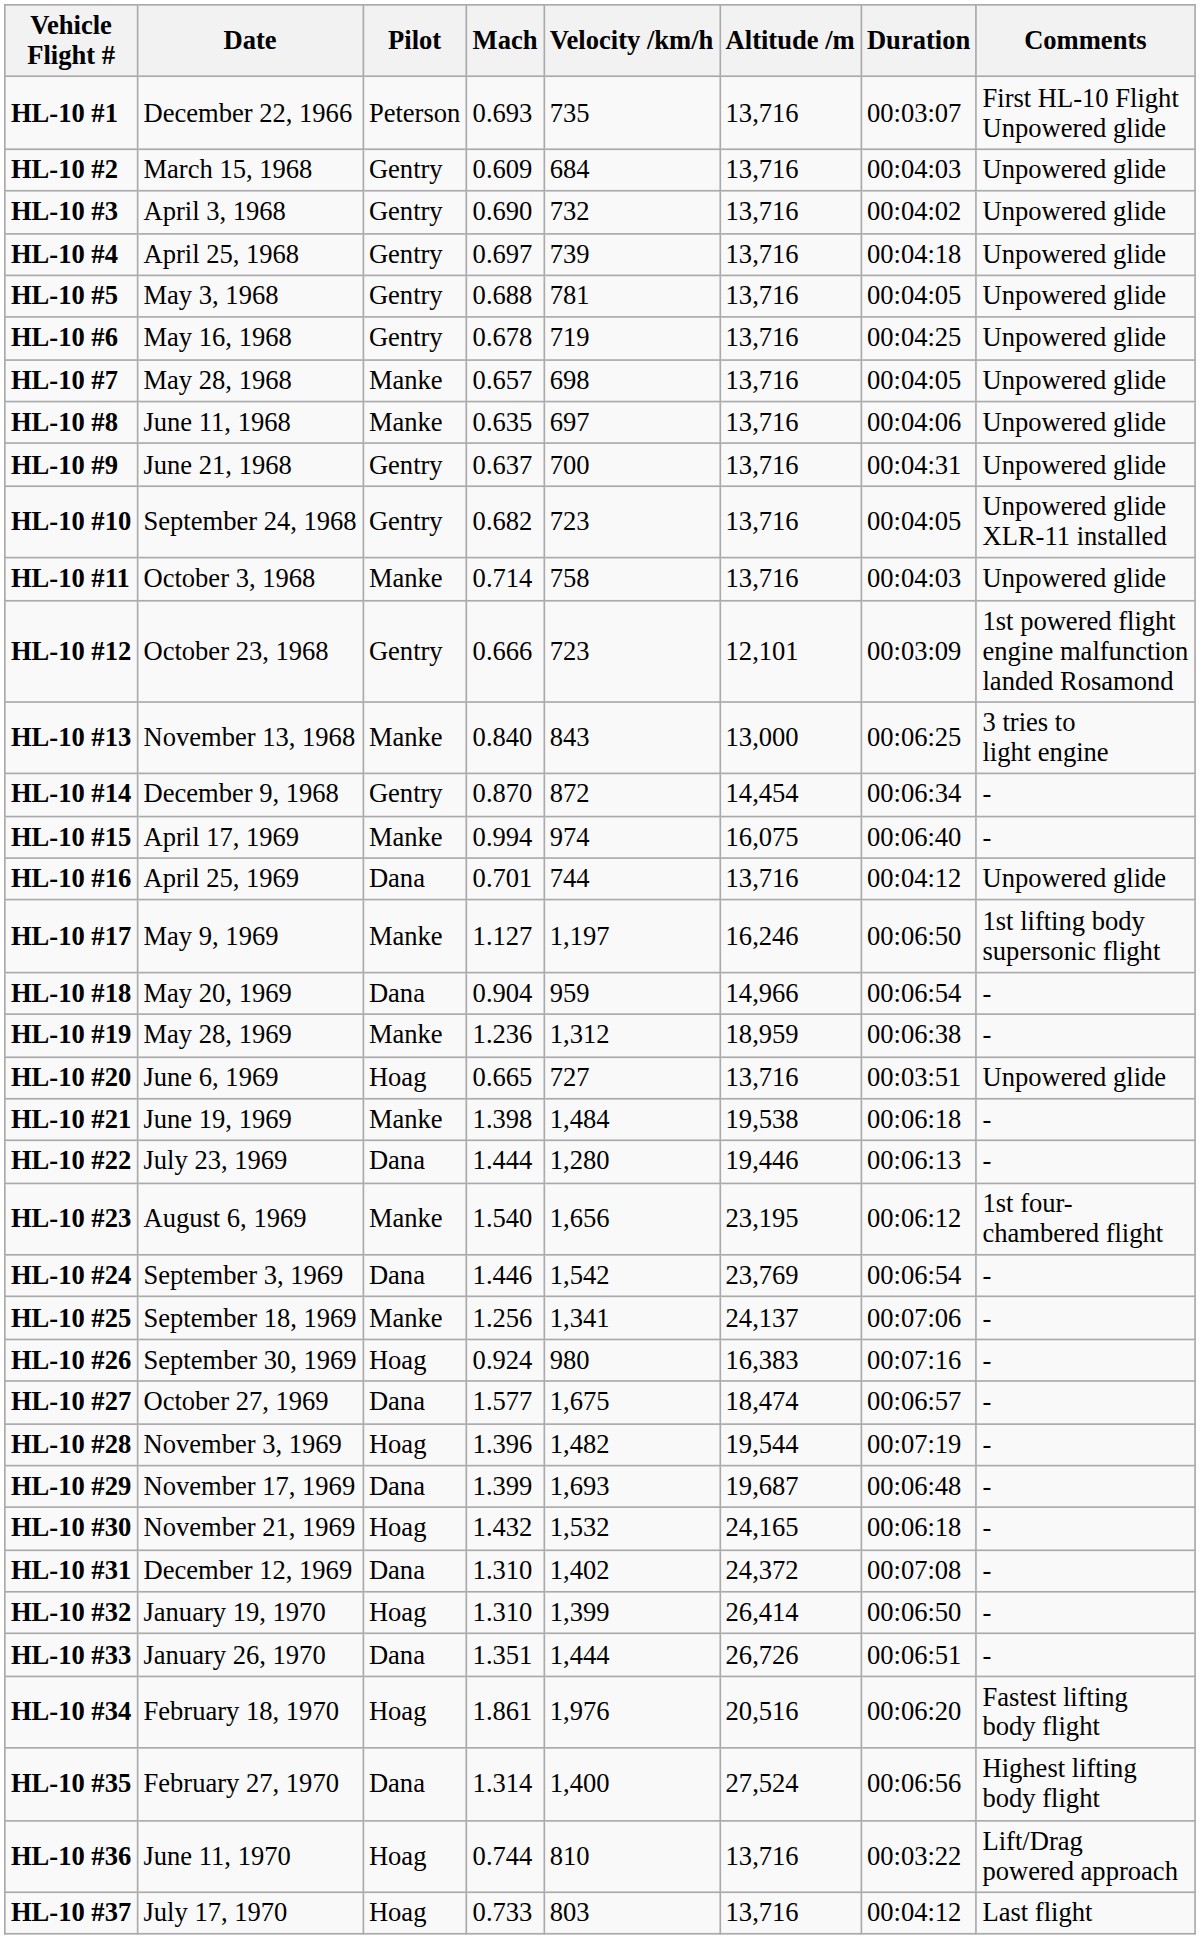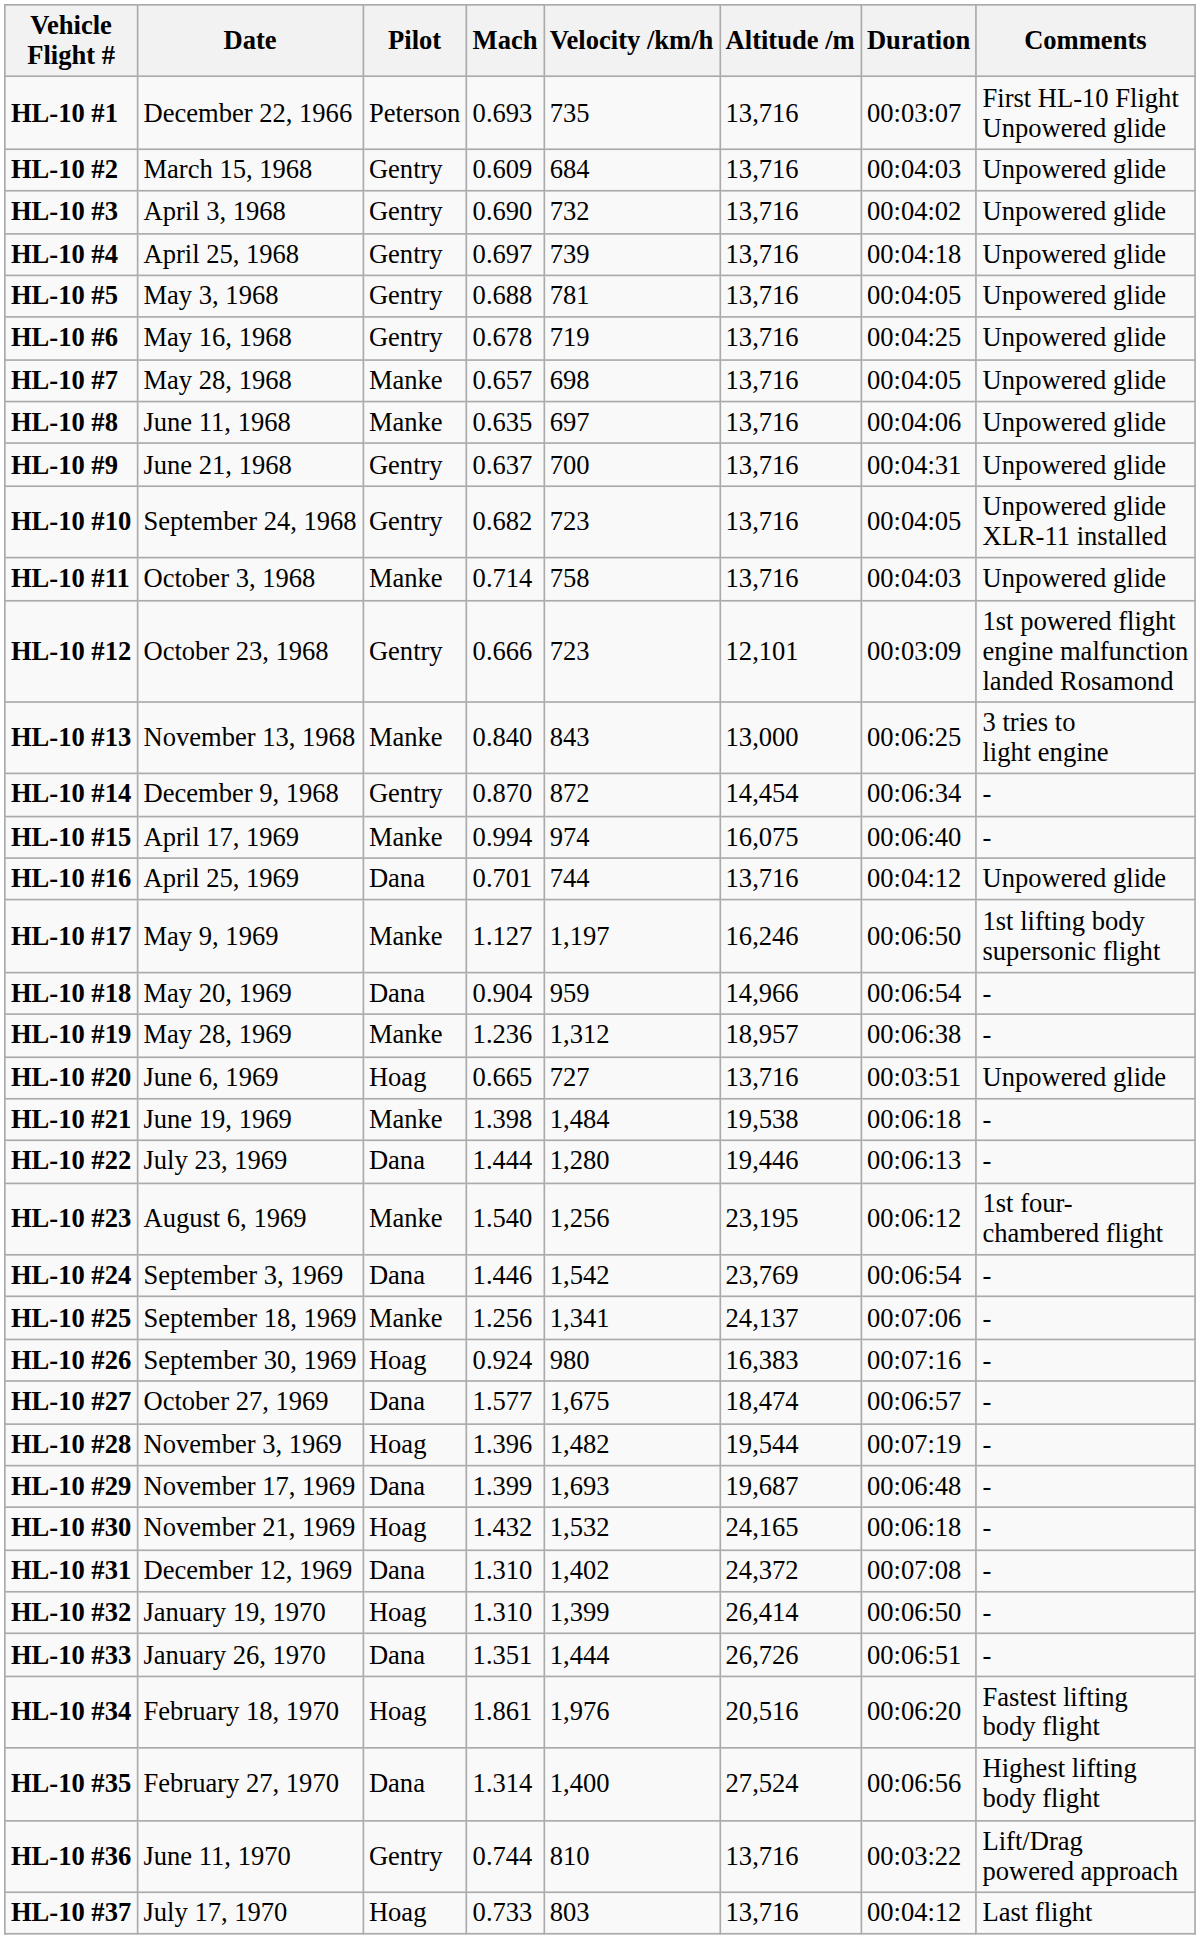 <table class="wikitable">
 <tr>
 <th>Vehicle<br>Flight #</th>
 <th>Date</th>
 <th>Pilot</th>
 <th>Mach</th>
 <th>Velocity /km/h</th>
 <th>Altitude /m</th>
 <th>Duration</th>
 <th>Comments</th>
 </tr>
 <tr>
 <td><strong>HL-10 #1</strong></td>
 <td>December 22, 1966</td>
 <td>Peterson</td>
 <td>0.693</td>
 <td>735</td>
 <td>13,716</td>
 <td>00:03:07</td>
 <td>First HL-10 Flight<br>Unpowered glide</td>
 </tr>
 <tr>
 <td><strong>HL-10 #2</strong></td>
 <td>March 15, 1968</td>
 <td>Gentry</td>
 <td>0.609</td>
 <td>684</td>
 <td>13,716</td>
 <td>00:04:03</td>
 <td>Unpowered glide</td>
 </tr>
 <tr>
 <td><strong>HL-10 #3</strong></td>
 <td>April 3, 1968</td>
 <td>Gentry</td>
 <td>0.690</td>
 <td>732</td>
 <td>13,716</td>
 <td>00:04:02</td>
 <td>Unpowered glide</td>
 </tr>
 <tr>
 <td><strong>HL-10 #4</strong></td>
 <td>April 25, 1968</td>
 <td>Gentry</td>
 <td>0.697</td>
 <td>739</td>
 <td>13,716</td>
 <td>00:04:18</td>
 <td>Unpowered glide</td>
 </tr>
 <tr>
 <td><strong>HL-10 #5</strong></td>
 <td>May 3, 1968</td>
 <td>Gentry</td>
 <td>0.688</td>
 <td>781</td>
 <td>13,716</td>
 <td>00:04:05</td>
 <td>Unpowered glide</td>
 </tr>
 <tr>
 <td><strong>HL-10 #6</strong></td>
 <td>May 16, 1968</td>
 <td>Gentry</td>
 <td>0.678</td>
 <td>719</td>
 <td>13,716</td>
 <td>00:04:25</td>
 <td>Unpowered glide</td>
 </tr>
 <tr>
 <td><strong>HL-10 #7</strong></td>
 <td>May 28, 1968</td>
 <td>Manke</td>
 <td>0.657</td>
 <td>698</td>
 <td>13,716</td>
 <td>00:04:05</td>
 <td>Unpowered glide</td>
 </tr>
 <tr>
 <td><strong>HL-10 #8</strong></td>
 <td>June 11, 1968</td>
 <td>Manke</td>
 <td>0.635</td>
 <td>697</td>
 <td>13,716</td>
 <td>00:04:06</td>
 <td>Unpowered glide</td>
 </tr>
 <tr>
 <td><strong>HL-10 #9</strong></td>
 <td>June 21, 1968</td>
 <td>Gentry</td>
 <td>0.637</td>
 <td>700</td>
 <td>13,716</td>
 <td>00:04:31</td>
 <td>Unpowered glide</td>
 </tr>
 <tr>
 <td><strong>HL-10 #10</strong></td>
 <td>September 24, 1968</td>
 <td>Gentry</td>
 <td>0.682</td>
 <td>723</td>
 <td>13,716</td>
 <td>00:04:05</td>
 <td>Unpowered glide<br>XLR-11 installed</td>
 </tr>
 <tr>
 <td><strong>HL-10 #11</strong></td>
 <td>October 3, 1968</td>
 <td>Manke</td>
 <td>0.714</td>
 <td>758</td>
 <td>13,716</td>
 <td>00:04:03</td>
 <td>Unpowered glide</td>
 </tr>
 <tr>
 <td><strong>HL-10 #12</strong></td>
 <td>October 23, 1968</td>
 <td>Gentry</td>
 <td>0.666</td>
 <td>723</td>
 <td>12,101</td>
 <td>00:03:09</td>
 <td>1st powered flight<br>engine malfunction<br>landed Rosamond</td>
 </tr>
 <tr>
 <td><strong>HL-10 #13</strong></td>
 <td>November 13, 1968</td>
 <td>Manke</td>
 <td>0.840</td>
 <td>843</td>
 <td>13,000</td>
 <td>00:06:25</td>
 <td>3 tries to<br>light engine</td>
 </tr>
 <tr>
 <td><strong>HL-10 #14</strong></td>
 <td>December 9, 1968</td>
 <td>Gentry</td>
 <td>0.870</td>
 <td>872</td>
 <td>14,454</td>
 <td>00:06:34</td>
 <td>-</td>
 </tr>
 <tr>
 <td><strong>HL-10 #15</strong></td>
 <td>April 17, 1969</td>
 <td>Manke</td>
 <td>0.994</td>
 <td>974</td>
 <td>16,075</td>
 <td>00:06:40</td>
 <td>-</td>
 </tr>
 <tr>
 <td><strong>HL-10 #16</strong></td>
 <td>April 25, 1969</td>
 <td>Dana</td>
 <td>0.701</td>
 <td>744</td>
 <td>13,716</td>
 <td>00:04:12</td>
 <td>Unpowered glide</td>
 </tr>
 <tr>
 <td><strong>HL-10 #17</strong></td>
 <td>May 9, 1969</td>
 <td>Manke</td>
 <td>1.127</td>
 <td>1,197</td>
 <td>16,246</td>
 <td>00:06:50</td>
 <td>1st lifting body<br>supersonic flight</td>
 </tr>
 <tr>
 <td><strong>HL-10 #18</strong></td>
 <td>May 20, 1969</td>
 <td>Dana</td>
 <td>0.904</td>
 <td>959</td>
 <td>14,966</td>
 <td>00:06:54</td>
 <td>-</td>
 </tr>
 <tr>
 <td><strong>HL-10 #19</strong></td>
 <td>May 28, 1969</td>
 <td>Manke</td>
 <td>1.236</td>
 <td>1,312</td>
-<td>18,959</td>
+<td>18,957</td>
 <td>00:06:38</td>
 <td>-</td>
 </tr>
 <tr>
 <td><strong>HL-10 #20</strong></td>
 <td>June 6, 1969</td>
 <td>Hoag</td>
 <td>0.665</td>
 <td>727</td>
 <td>13,716</td>
 <td>00:03:51</td>
 <td>Unpowered glide</td>
 </tr>
 <tr>
 <td><strong>HL-10 #21</strong></td>
 <td>June 19, 1969</td>
 <td>Manke</td>
 <td>1.398</td>
 <td>1,484</td>
 <td>19,538</td>
 <td>00:06:18</td>
 <td>-</td>
 </tr>
 <tr>
 <td><strong>HL-10 #22</strong></td>
 <td>July 23, 1969</td>
 <td>Dana</td>
 <td>1.444</td>
 <td>1,280</td>
 <td>19,446</td>
 <td>00:06:13</td>
 <td>-</td>
 </tr>
 <tr>
 <td><strong>HL-10 #23</strong></td>
 <td>August 6, 1969</td>
 <td>Manke</td>
 <td>1.540</td>
-<td>1,656</td>
+<td>1,256</td>
 <td>23,195</td>
 <td>00:06:12</td>
 <td>1st four-<br>chambered flight</td>
 </tr>
 <tr>
 <td><strong>HL-10 #24</strong></td>
 <td>September 3, 1969</td>
 <td>Dana</td>
 <td>1.446</td>
 <td>1,542</td>
 <td>23,769</td>
 <td>00:06:54</td>
 <td>-</td>
 </tr>
 <tr>
 <td><strong>HL-10 #25</strong></td>
 <td>September 18, 1969</td>
 <td>Manke</td>
 <td>1.256</td>
 <td>1,341</td>
 <td>24,137</td>
 <td>00:07:06</td>
 <td>-</td>
 </tr>
 <tr>
 <td><strong>HL-10 #26</strong></td>
 <td>September 30, 1969</td>
 <td>Hoag</td>
 <td>0.924</td>
 <td>980</td>
 <td>16,383</td>
 <td>00:07:16</td>
 <td>-</td>
 </tr>
 <tr>
 <td><strong>HL-10 #27</strong></td>
 <td>October 27, 1969</td>
 <td>Dana</td>
 <td>1.577</td>
 <td>1,675</td>
 <td>18,474</td>
 <td>00:06:57</td>
 <td>-</td>
 </tr>
 <tr>
 <td><strong>HL-10 #28</strong></td>
 <td>November 3, 1969</td>
 <td>Hoag</td>
 <td>1.396</td>
 <td>1,482</td>
 <td>19,544</td>
 <td>00:07:19</td>
 <td>-</td>
 </tr>
 <tr>
 <td><strong>HL-10 #29</strong></td>
 <td>November 17, 1969</td>
 <td>Dana</td>
 <td>1.399</td>
 <td>1,693</td>
 <td>19,687</td>
 <td>00:06:48</td>
 <td>-</td>
 </tr>
 <tr>
 <td><strong>HL-10 #30</strong></td>
 <td>November 21, 1969</td>
 <td>Hoag</td>
 <td>1.432</td>
 <td>1,532</td>
 <td>24,165</td>
 <td>00:06:18</td>
 <td>-</td>
 </tr>
 <tr>
 <td><strong>HL-10 #31</strong></td>
 <td>December 12, 1969</td>
 <td>Dana</td>
 <td>1.310</td>
 <td>1,402</td>
 <td>24,372</td>
 <td>00:07:08</td>
 <td>-</td>
 </tr>
 <tr>
 <td><strong>HL-10 #32</strong></td>
 <td>January 19, 1970</td>
 <td>Hoag</td>
 <td>1.310</td>
 <td>1,399</td>
 <td>26,414</td>
 <td>00:06:50</td>
 <td>-</td>
 </tr>
 <tr>
 <td><strong>HL-10 #33</strong></td>
 <td>January 26, 1970</td>
 <td>Dana</td>
 <td>1.351</td>
 <td>1,444</td>
 <td>26,726</td>
 <td>00:06:51</td>
 <td>-</td>
 </tr>
 <tr>
 <td><strong>HL-10 #34</strong></td>
 <td>February 18, 1970</td>
 <td>Hoag</td>
 <td>1.861</td>
 <td>1,976</td>
 <td>20,516</td>
 <td>00:06:20</td>
 <td>Fastest lifting<br>body flight</td>
 </tr>
 <tr>
 <td><strong>HL-10 #35</strong></td>
 <td>February 27, 1970</td>
 <td>Dana</td>
 <td>1.314</td>
 <td>1,400</td>
 <td>27,524</td>
 <td>00:06:56</td>
 <td>Highest lifting<br>body flight</td>
 </tr>
 <tr>
 <td><strong>HL-10 #36</strong></td>
 <td>June 11, 1970</td>
-<td>Hoag</td>
+<td>Gentry</td>
 <td>0.744</td>
 <td>810</td>
 <td>13,716</td>
 <td>00:03:22</td>
 <td>Lift/Drag<br>powered approach</td>
 </tr>
 <tr>
 <td><strong>HL-10 #37</strong></td>
 <td>July 17, 1970</td>
 <td>Hoag</td>
 <td>0.733</td>
 <td>803</td>
 <td>13,716</td>
 <td>00:04:12</td>
 <td>Last flight</td>
 </tr>
 </table>
